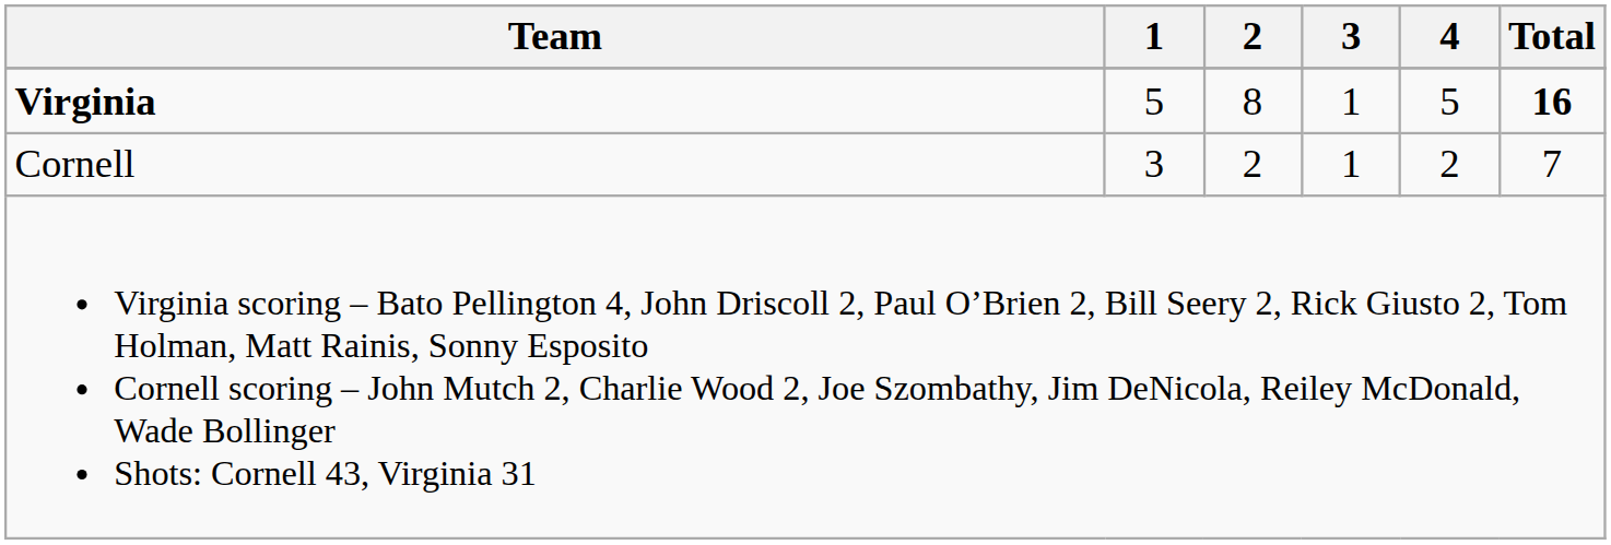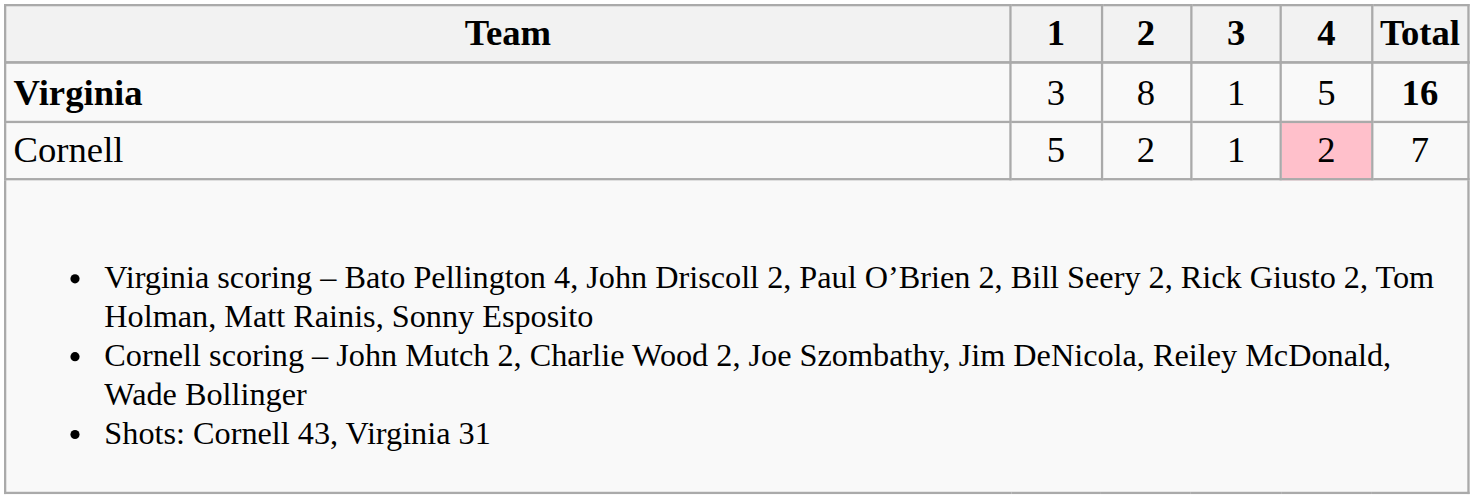 <table class="wikitable" style="text-align:center; max-width:40em">
 <tr>
 <th>Team</th>
 <th style="width:2em">1</th>
 <th style="width:2em">2</th>
 <th style="width:2em">3</th>
 <th style="width:2em">4</th>
 <th style="width:2em">Total</th>
 </tr>
 <tr>
 </tr>
 <tr>
 <td style="text-align:left"><strong>Virginia</strong></td>
-<td>5</td>
+<td>3</td>
 <td>8</td>
 <td>1</td>
 <td>5</td>
 <td><strong>16</strong></td>
 </tr>
 <tr>
 <td style="text-align:left">Cornell</td>
-<td>3</td>
+<td>5</td>
 <td>2</td>
 <td>1</td>
-<td>2</td>
+<td style="background: pink;">2</td>
 <td>7</td>
 </tr>
 <tr>
 <td colspan=6 style="text-align:left; font-size:88%;"><br><ul><li>Virginia scoring – Bato Pellington 4, John Driscoll 2, Paul O’Brien 2, Bill Seery 2, Rick Giusto 2, Tom Holman, Matt Rainis, Sonny Esposito</li><li>Cornell scoring – John Mutch 2, Charlie Wood 2, Joe Szombathy, Jim DeNicola, Reiley McDonald, Wade Bollinger</li><li>Shots: Cornell 43, Virginia 31</li></ul></td>
 </tr>
 </table>
